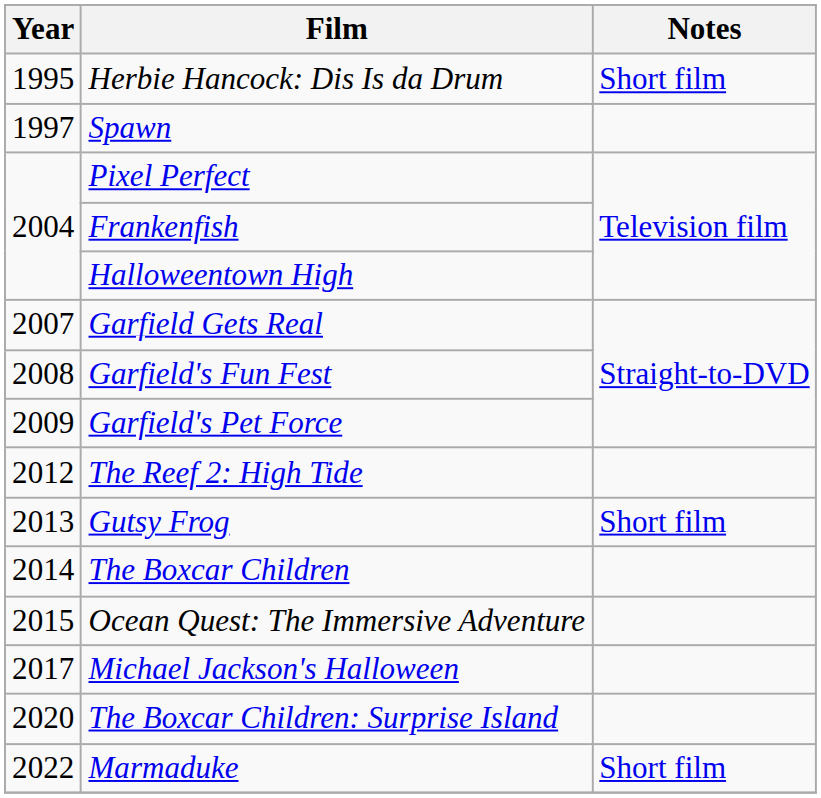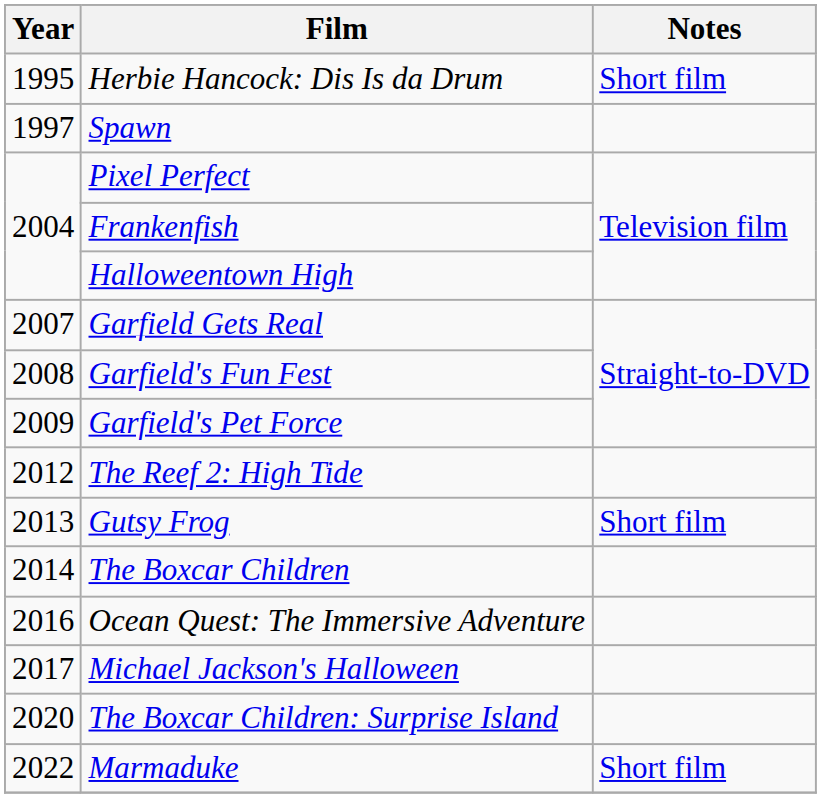 <table class="wikitable">
 <tr>
 <th>Year</th>
 <th>Film</th>
 <th>Notes</th>
 </tr>
 <tr>
 <td>1995</td>
 <td><em>Herbie Hancock: Dis Is da Drum</em></td>
 <td><a href='#'>Short film</a></td>
 </tr>
 <tr>
 <td>1997</td>
 <td><em><a href='#'>Spawn</a></em></td>
 <td></td>
 </tr>
 <tr>
 <td rowspan=3>2004</td>
 <td><em><a href='#'>Pixel Perfect</a></em></td>
 <td rowspan=3><a href='#'>Television film</a></td>
 </tr>
 <tr>
 <td><em><a href='#'>Frankenfish</a></em></td>
 </tr>
 <tr>
 <td><em><a href='#'>Halloweentown High</a></em></td>
 </tr>
 <tr>
 <td>2007</td>
 <td><em><a href='#'>Garfield Gets Real</a></em></td>
 <td rowspan=3><a href='#'>Straight-to-DVD</a></td>
 </tr>
 <tr>
 <td>2008</td>
 <td><em><a href='#'>Garfield's Fun Fest</a></em></td>
 </tr>
 <tr>
 <td>2009</td>
 <td><em><a href='#'>Garfield's Pet Force</a></em></td>
 </tr>
 <tr>
 <td>2012</td>
 <td><em><a href='#'>The Reef 2: High Tide</a></em></td>
 <td></td>
 </tr>
 <tr>
 <td>2013</td>
 <td><em><a href='#'>Gutsy Frog</a></em></td>
 <td><a href='#'>Short film</a></td>
 </tr>
 <tr>
 <td>2014</td>
 <td><em><a href='#'>The Boxcar Children</a></em></td>
 <td></td>
 </tr>
 <tr>
-<td>2015</td>
+<td>2016</td>
 <td><em>Ocean Quest: The Immersive Adventure</em></td>
 <td></td>
 </tr>
 <tr>
 <td>2017</td>
 <td><em><a href='#'>Michael Jackson's Halloween</a></em></td>
 <td></td>
 </tr>
 <tr>
 <td>2020</td>
 <td><em><a href='#'>The Boxcar Children: Surprise Island</a></em></td>
 <td></td>
 </tr>
 <tr>
 <td>2022</td>
 <td><em><a href='#'>Marmaduke</a></em></td>
 <td><a href='#'>Short film</a></td>
 </tr>
 <tr>
 </tr>
 </table>
